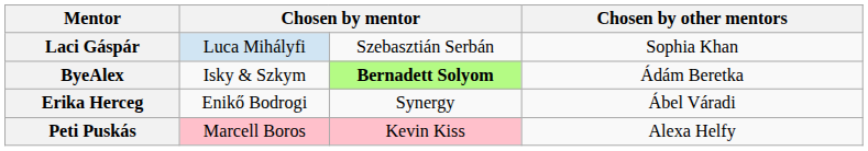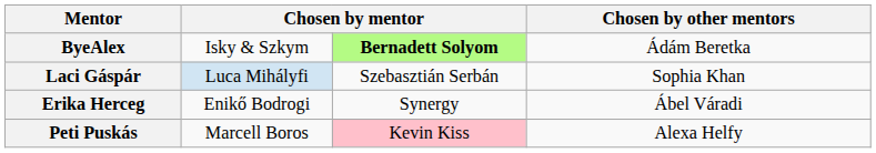 <table class="wikitable" style="text-align:center">
 <tr>
 <th spope="col" style="width:150px;">Mentor</th>
 <th scope="col" colspan="2" style="width:300px;">Chosen by mentor</th>
 <th style="width:300px;">Chosen by other mentors</th>
 </tr>
 <tr>
+<th scope="col">ByeAlex</th>
+<td>Isky & Szkym</td>
+<td bgcolor="#B4FB84"><strong>Bernadett Solyom</strong></td>
+<td>Ádám Beretka</td>
+</tr>
+<tr>
 <th scope="col">Laci Gáspár</th>
 <td bgcolor="#d1e5f3">Luca Mihályfi</td>
 <td>Szebasztián Serbán</td>
 <td>Sophia Khan</td>
-</tr>
-<tr>
-<th scope="col">ByeAlex</th>
-<td>Isky & Szkym</td>
-<td bgcolor="#B4FB84"><strong>Bernadett Solyom</strong></td>
-<td>Ádám Beretka</td>
 </tr>
 <tr>
 <th scope="col">Erika Herceg</th>
 <td>Enikő Bodrogi</td>
 <td>Synergy</td>
 <td>Ábel Váradi</td>
 </tr>
 <tr>
 <th scope="col">Peti Puskás</th>
-<td style="background: pink;">Marcell Boros</td>
+<td>Marcell Boros</td>
 <td bgcolor="pink">Kevin Kiss</td>
 <td>Alexa Helfy</td>
 </tr>
 </table>
